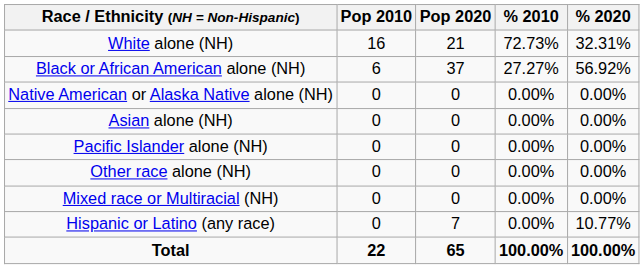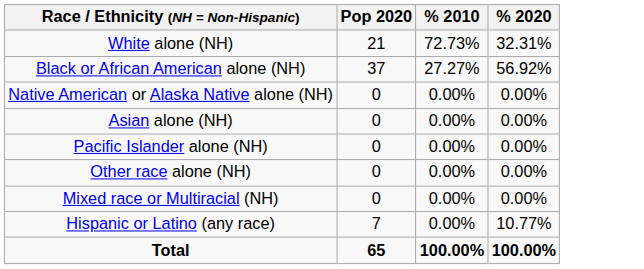 <table class="wikitable" style="text-align:center;">
 <tr>
 <th>Race / Ethnicity <small>(<em>NH = Non-Hispanic</em>)</small></th>
-<th>Pop 2010</th>
 <th>Pop 2020</th>
 <th>% 2010</th>
 <th>% 2020</th>
 </tr>
 <tr>
 <td><a href='#'>White</a> alone (NH)</td>
-<td>16</td>
 <td>21</td>
 <td>72.73%</td>
 <td>32.31%</td>
 </tr>
 <tr>
 <td><a href='#'>Black or African American</a> alone (NH)</td>
-<td>6</td>
 <td>37</td>
 <td>27.27%</td>
 <td>56.92%</td>
 </tr>
 <tr>
 <td><a href='#'>Native American</a> or <a href='#'>Alaska Native</a> alone (NH)</td>
 <td>0</td>
-<td>0</td>
 <td>0.00%</td>
 <td>0.00%</td>
 </tr>
 <tr>
 <td><a href='#'>Asian</a> alone (NH)</td>
-<td>0</td>
 <td>0</td>
 <td>0.00%</td>
 <td>0.00%</td>
 </tr>
 <tr>
 <td><a href='#'>Pacific Islander</a> alone (NH)</td>
 <td>0</td>
-<td>0</td>
 <td>0.00%</td>
 <td>0.00%</td>
 </tr>
 <tr>
 <td><a href='#'>Other race</a> alone (NH)</td>
-<td>0</td>
 <td>0</td>
 <td>0.00%</td>
 <td>0.00%</td>
 </tr>
 <tr>
 <td><a href='#'>Mixed race or Multiracial</a> (NH)</td>
 <td>0</td>
-<td>0</td>
 <td>0.00%</td>
 <td>0.00%</td>
 </tr>
 <tr>
 <td><a href='#'>Hispanic or Latino</a> (any race)</td>
-<td>0</td>
 <td>7</td>
 <td>0.00%</td>
 <td>10.77%</td>
 </tr>
 <tr>
 <td><strong>Total</strong></td>
-<td><strong>22</strong></td>
 <td><strong>65</strong></td>
 <td><strong>100.00%</strong></td>
 <td><strong>100.00%</strong></td>
 </tr>
 </table>
